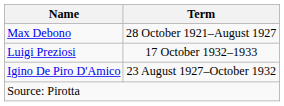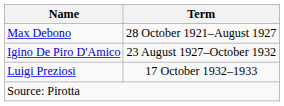 <table class=wikitable>
 <tr>
 <th>Name</th>
 <th>Term</th>
 </tr>
 <tr>
 <td><a href='#'>Max Debono</a></td>
 <td align=center>28 October 1921–August 1927</td>
 </tr>
 <tr>
+<td><a href='#'>Igino De Piro D'Amico</a></td>
+<td align=center>23 August 1927–October 1932</td>
+</tr>
+<tr>
 <td><a href='#'>Luigi Preziosi</a></td>
 <td align=center>17 October 1932–1933</td>
-</tr>
-<tr>
-<td><a href='#'>Igino De Piro D'Amico</a></td>
-<td align=center>23 August 1927–October 1932</td>
 </tr>
 <tr>
 <td colspan=2>Source: Pirotta</td>
 </tr>
 </table>
